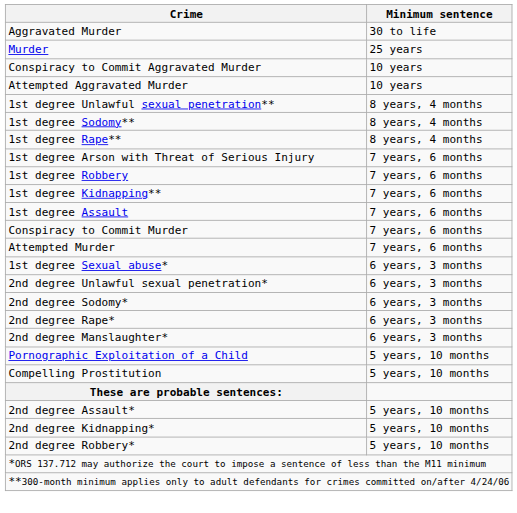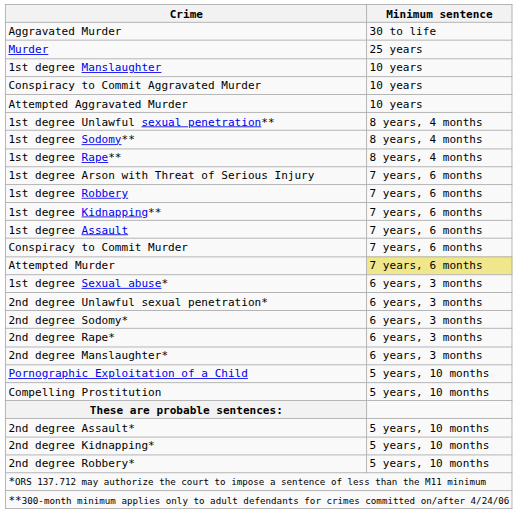 <table class=wikitable style="margin:0px 0px 0px 50px;" align="right">
 <tr>
 <th>Crime</th>
 <th>Minimum sentence</th>
 </tr>
 <tr>
 <td>Aggravated Murder</td>
 <td>30 to life</td>
 </tr>
 <tr>
 <td><a href='#'>Murder</a></td>
 <td>25 years</td>
+</tr>
+<tr>
+<td>1st degree <a href='#'>Manslaughter</a></td>
+<td>10 years</td>
 </tr>
 <tr>
 <td>Conspiracy to Commit Aggravated Murder</td>
 <td>10 years</td>
 </tr>
 <tr>
 <td>Attempted Aggravated Murder</td>
 <td>10 years</td>
 </tr>
 <tr>
 <td>1st degree Unlawful <a href='#'>sexual penetration</a>**</td>
 <td>8 years, 4 months</td>
 </tr>
 <tr>
 <td>1st degree <a href='#'>Sodomy</a>**</td>
 <td>8 years, 4 months</td>
 </tr>
 <tr>
 <td>1st degree <a href='#'>Rape</a>**</td>
 <td>8 years, 4 months</td>
 </tr>
 <tr>
 <td>1st degree Arson with Threat of Serious Injury</td>
 <td>7 years, 6 months</td>
 </tr>
 <tr>
 <td>1st degree <a href='#'>Robbery</a></td>
 <td>7 years, 6 months</td>
 </tr>
 <tr>
 <td>1st degree <a href='#'>Kidnapping</a>**</td>
 <td>7 years, 6 months</td>
 </tr>
 <tr>
 <td>1st degree <a href='#'>Assault</a></td>
 <td>7 years, 6 months</td>
 </tr>
 <tr>
 <td>Conspiracy to Commit Murder</td>
 <td>7 years, 6 months</td>
 </tr>
 <tr>
 <td>Attempted Murder</td>
-<td>7 years, 6 months</td>
+<td style="background: khaki;">7 years, 6 months</td>
 </tr>
 <tr>
 <td>1st degree <a href='#'>Sexual abuse</a>*</td>
 <td>6 years, 3 months</td>
 </tr>
 <tr>
 <td>2nd degree Unlawful sexual penetration*</td>
 <td>6 years, 3 months</td>
 </tr>
 <tr>
 <td>2nd degree Sodomy*</td>
 <td>6 years, 3 months</td>
 </tr>
 <tr>
 <td>2nd degree Rape*</td>
 <td>6 years, 3 months</td>
 </tr>
 <tr>
 <td>2nd degree Manslaughter*</td>
 <td>6 years, 3 months</td>
 </tr>
 <tr>
 <td><a href='#'>Pornographic Exploitation of a Child</a></td>
 <td>5 years, 10 months</td>
 </tr>
 <tr>
 <td>Compelling Prostitution</td>
 <td>5 years, 10 months</td>
 </tr>
 <tr>
 <th>These are <strong>probable</strong> sentences:</th>
 <td></td>
 </tr>
 <tr>
 <td>2nd degree Assault*</td>
 <td>5 years, 10 months</td>
 </tr>
 <tr>
 <td>2nd degree Kidnapping*</td>
 <td>5 years, 10 months</td>
 </tr>
 <tr>
 <td>2nd degree Robbery*</td>
 <td>5 years, 10 months</td>
 </tr>
 <tr>
 <td colspan="2">*<small>ORS 137.712 may authorize the court to impose a sentence of less than the M11 minimum</small></td>
 </tr>
 <tr>
 <td colspan="2">**<small>300-month minimum applies only to adult defendants for crimes committed on/after 4/24/06</small></td>
 </tr>
 </table>
